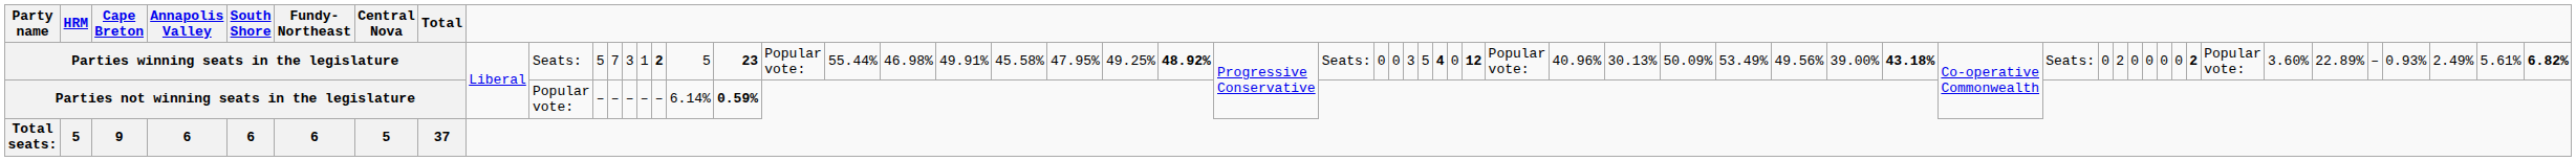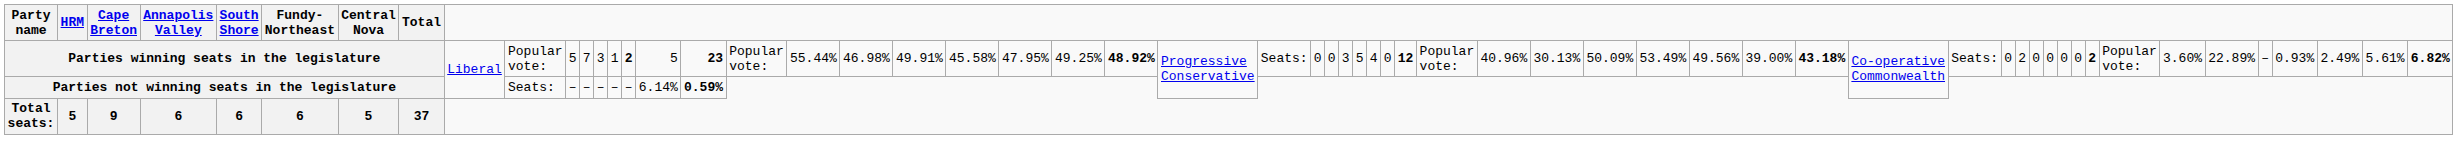 <table class="wikitable">
 <tr>
 <th colspan="3">Party name</th>
 <th width="45"><a href='#'>HRM</a></th>
 <th width="45"><a href='#'>Cape Breton</a></th>
 <th width="45"><a href='#'>Annapolis Valley</a></th>
 <th width="48"><a href='#'>South Shore</a></th>
 <th width="45">Fundy-Northeast</th>
 <th width="45">Central Nova</th>
 <th width="45">Total</th>
 </tr>
 <tr>
 <th colspan=10>Parties winning seats in the legislature<br></th>
 <td rowspan="2"><a href='#'>Liberal</a></td>
-<td>Seats:</td>
+<td>Popular vote:</td>
 <td align="right">5</td>
 <td align="right">7</td>
 <td align="right">3</td>
 <td align="right">1</td>
 <td align="right"><strong>2</strong></td>
 <td align="right">5</td>
 <td align="right"><strong>23</strong><br></td>
 <td>Popular vote:</td>
 <td align="right">55.44%</td>
 <td align="right">46.98%</td>
 <td align="right">49.91%</td>
 <td align="right">45.58%</td>
 <td align="right">47.95%</td>
 <td align="right">49.25%</td>
 <td align="right"><strong>48.92%</strong><br></td>
 <td rowspan="2"><a href='#'>Progressive Conservative</a></td>
 <td>Seats:</td>
 <td align="right">0</td>
 <td align="right">0</td>
 <td align="right">3</td>
 <td align="right">5</td>
-<td align="right"><strong>4</strong></td>
+<td align="right">4</td>
 <td align="right">0</td>
 <td align="right"><strong>12</strong><br></td>
 <td>Popular vote:</td>
 <td align="right">40.96%</td>
 <td align="right">30.13%</td>
 <td align="right">50.09%</td>
 <td align="right">53.49%</td>
 <td align="right">49.56%</td>
 <td align="right">39.00%</td>
 <td align="right"><strong>43.18%</strong><br></td>
 <td rowspan="2"><a href='#'>Co-operative Commonwealth</a></td>
 <td>Seats:</td>
 <td align="right">0</td>
 <td align="right">2</td>
 <td align="right">0</td>
 <td align="right">0</td>
 <td align="right">0</td>
 <td align="right">0</td>
 <td align="right"><strong>2</strong><br></td>
 <td>Popular vote:</td>
 <td align="right">3.60%</td>
 <td align="right">22.89%</td>
 <td align="right">–</td>
 <td align="right">0.93%</td>
 <td align="right">2.49%</td>
 <td align="right">5.61%</td>
 <td align="right"><strong>6.82%</strong></td>
 </tr>
 <tr>
 <th colspan=10>Parties not winning seats in the legislature<br></th>
-<td>Popular vote:</td>
+<td>Seats:</td>
 <td align="right">–</td>
 <td align="right">–</td>
 <td align="right">–</td>
 <td align="right">–</td>
 <td align="right">–</td>
 <td align="right">6.14%</td>
 <td align="right"><strong>0.59%</strong></td>
 </tr>
 <tr>
 <th colspan=3>Total seats:</th>
 <th align="right"><strong>5</strong></th>
 <th align="right"><strong>9</strong></th>
 <th align="right"><strong>6</strong></th>
 <th align="right"><strong>6</strong></th>
 <th align="right"><strong>6</strong></th>
 <th align="right"><strong>5</strong></th>
 <th align="right"><strong>37</strong></th>
 </tr>
 </table>
